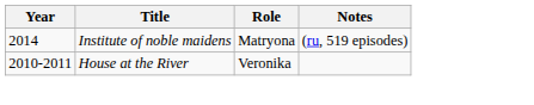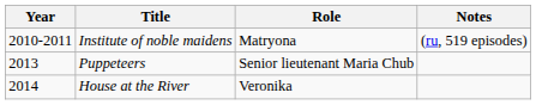 <table class="wikitable sortable">
 <tr>
 <th>Year</th>
 <th>Title</th>
 <th>Role</th>
 <th class="unsortable">Notes</th>
 </tr>
 <tr>
-<td>2014</td>
+<td>2010-2011</td>
 <td><em>Institute of noble maidens</em></td>
 <td>Matryona</td>
 <td>(<a href='#'>ru</a>, 519 episodes)</td>
 </tr>
 <tr>
-<td>2010-2011</td>
+<td>2013</td>
+<td><em>Puppeteers</em></td>
+<td>Senior lieutenant Maria Chub</td>
+<td></td>
+</tr>
+<tr>
+<td>2014</td>
 <td><em>House at the River</em></td>
 <td>Veronika</td>
 <td></td>
 </tr>
 </table>
